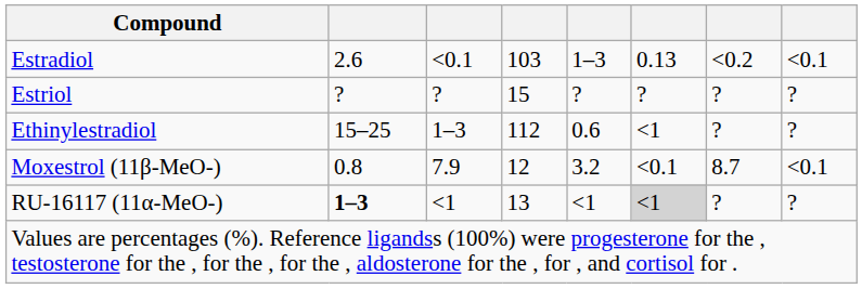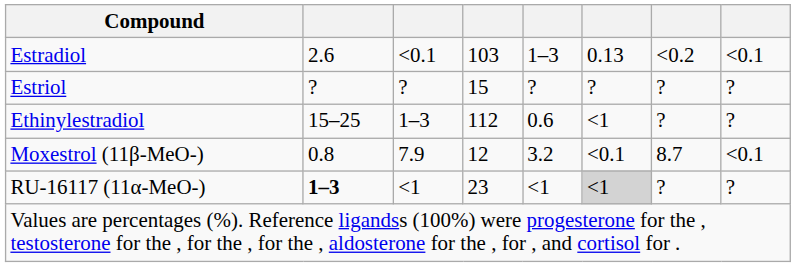 <table class="wikitable center sortable mw-collapsible mw-collapsed" style="width:600px; text-align:left; margin-left:auto; margin-right:auto; border:none;">
 <tr>
 <th>Compound</th>
 <th></th>
 <th></th>
 <th></th>
 <th></th>
 <th></th>
 <th></th>
 <th></th>
 </tr>
 <tr>
 <td><a href='#'>Estradiol</a></td>
 <td>2.6</td>
 <td><0.1</td>
 <td>103</td>
 <td>1–3</td>
 <td>0.13</td>
 <td><0.2</td>
 <td><0.1</td>
 </tr>
 <tr>
 <td><a href='#'>Estriol</a></td>
 <td>?</td>
 <td>?</td>
 <td>15</td>
 <td>?</td>
 <td>?</td>
 <td>?</td>
 <td>?</td>
 </tr>
 <tr>
 <td><a href='#'>Ethinylestradiol</a></td>
 <td>15–25</td>
 <td>1–3</td>
 <td>112</td>
 <td>0.6</td>
 <td><1</td>
 <td>?</td>
 <td>?</td>
 </tr>
 <tr>
 <td><a href='#'>Moxestrol</a> (11β-MeO-)</td>
 <td>0.8</td>
 <td>7.9</td>
 <td>12</td>
 <td>3.2</td>
 <td><0.1</td>
 <td>8.7</td>
 <td><0.1</td>
 </tr>
 <tr>
 <td>RU-16117 (11α-MeO-)</td>
 <td><strong>1–3</strong></td>
 <td><1</td>
-<td>13</td>
+<td>23</td>
 <td><1</td>
 <td style="background: lightgrey;"><1</td>
 <td>?</td>
 <td>?</td>
 </tr>
 <tr class="sortbottom">
 <td colspan="10" style="width: 1px;">Values are percentages (%). Reference <a href='#'>ligands</a>s (100%) were <a href='#'>progesterone</a> for the , <a href='#'>testosterone</a> for the , <a href='#'></a> for the ,  for the , <a href='#'>aldosterone</a> for the ,  for , and <a href='#'>cortisol</a> for .</td>
 </tr>
 </table>
